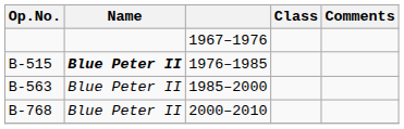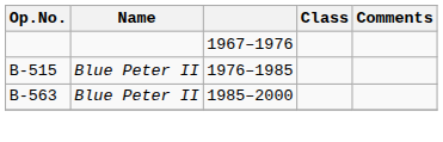 <table class="wikitable">
 <tr>
 <th>Op.No.</th>
 <th>Name</th>
 <th></th>
 <th>Class</th>
 <th>Comments</th>
 </tr>
 <tr>
 <td></td>
 <td></td>
 <td>1967–1976</td>
 <td></td>
 <td></td>
 </tr>
 <tr>
 <td>B-515</td>
-<td><strong><em>Blue Peter II</em></strong></td>
+<td><em>Blue Peter II</em></td>
 <td>1976–1985</td>
 <td></td>
 <td></td>
 </tr>
 <tr>
 <td>B-563</td>
 <td><em>Blue Peter II</em></td>
 <td>1985–2000</td>
 <td></td>
 <td></td>
 </tr>
 <tr>
-<td>B-768</td>
-<td><em>Blue Peter II</em></td>
-<td>2000–2010</td>
-<td></td>
-<td></td>
-</tr>
-<tr>
 </tr>
 </table>
